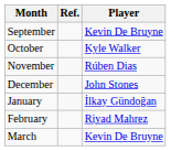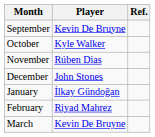 <table class="wikitable">
 <tr>
 <th>Month</th>
+<th>Player</th>
 <th>Ref.</th>
-<th>Player</th>
 </tr>
 <tr>
 <td>September</td>
+<td> <a href='#'>Kevin De Bruyne</a></td>
 <td></td>
-<td> <a href='#'>Kevin De Bruyne</a></td>
 </tr>
 <tr>
 <td>October</td>
+<td> <a href='#'>Kyle Walker</a></td>
 <td></td>
-<td> <a href='#'>Kyle Walker</a></td>
 </tr>
 <tr>
 <td>November</td>
+<td> <a href='#'>Rúben Dias</a></td>
 <td></td>
-<td> <a href='#'>Rúben Dias</a></td>
 </tr>
 <tr>
 <td>December</td>
+<td> <a href='#'>John Stones</a></td>
 <td></td>
-<td> <a href='#'>John Stones</a></td>
 </tr>
 <tr>
 <td>January</td>
+<td> <a href='#'>İlkay Gündoğan</a></td>
 <td></td>
-<td> <a href='#'>İlkay Gündoğan</a></td>
 </tr>
 <tr>
 <td>February</td>
+<td> <a href='#'>Riyad Mahrez</a></td>
 <td></td>
-<td> <a href='#'>Riyad Mahrez</a></td>
 </tr>
 <tr>
 <td>March</td>
+<td> <a href='#'>Kevin De Bruyne</a></td>
 <td></td>
-<td> <a href='#'>Kevin De Bruyne</a></td>
 </tr>
 </table>
